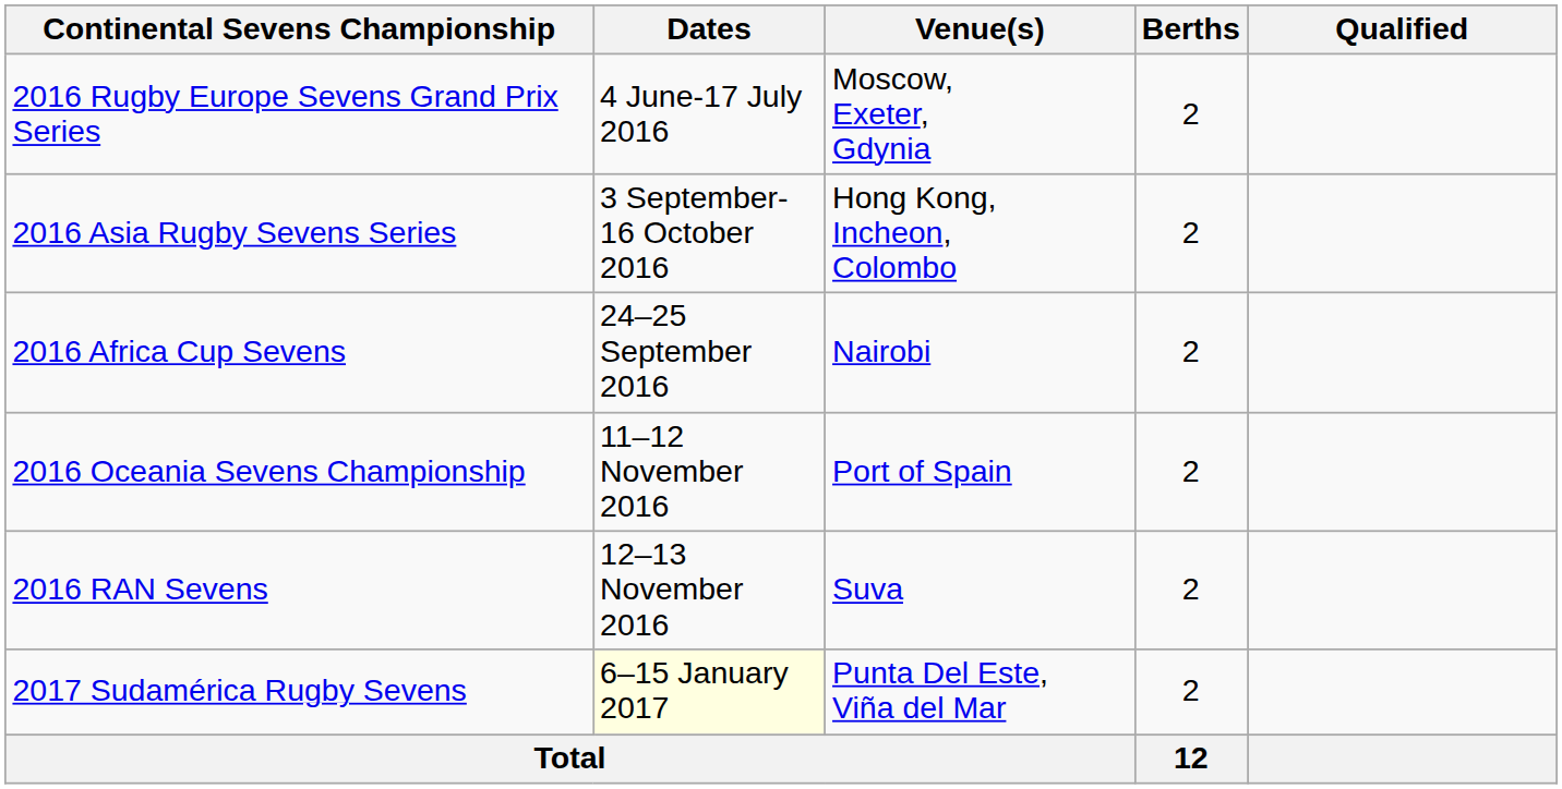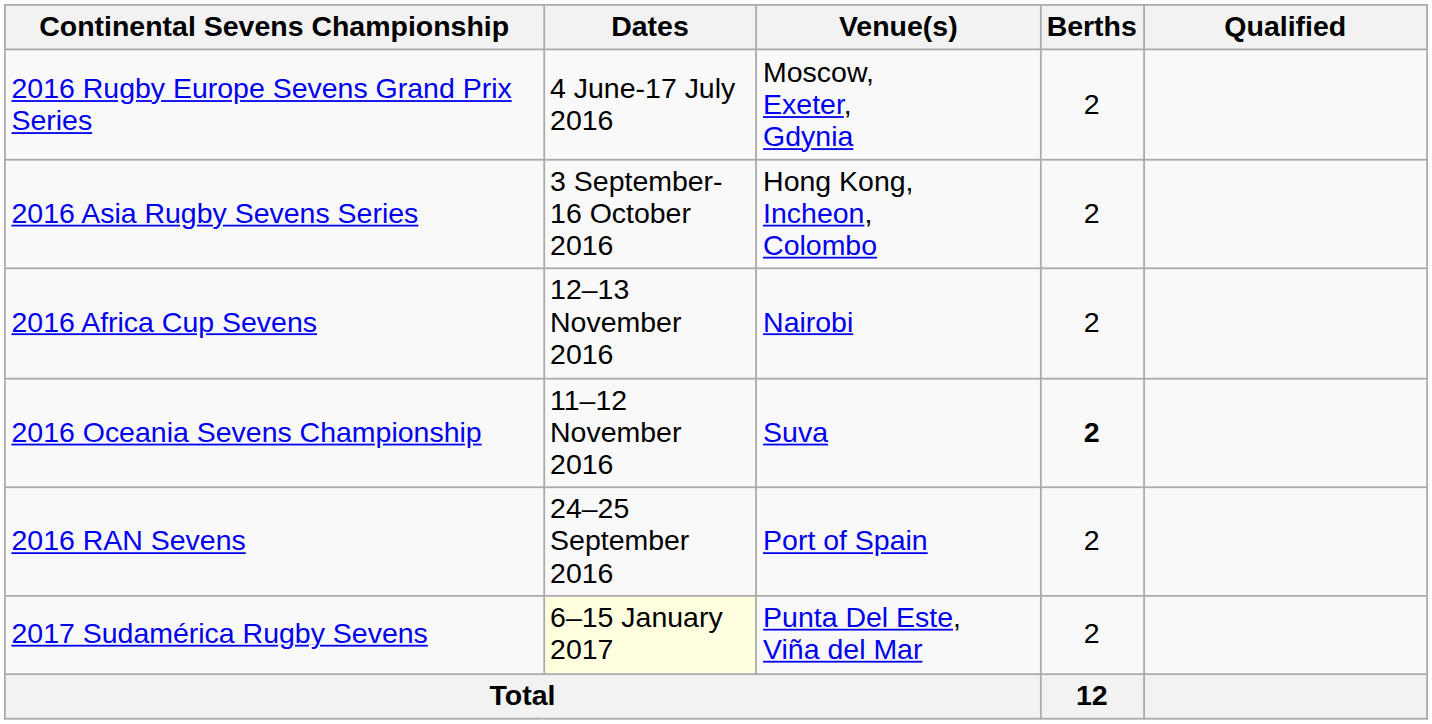 <table class="wikitable" style="width:800px;">
 <tr>
 <th style="width:38%;">Continental Sevens Championship</th>
 <th style="width:15%;">Dates</th>
 <th style="width:20%;">Venue(s)</th>
 <th width=5%>Berths</th>
 <th style="width:20%;">Qualified</th>
 </tr>
 <tr>
 <td><a href='#'>2016 Rugby Europe Sevens Grand Prix Series</a></td>
 <td>4 June-17 July 2016</td>
 <td> Moscow,<br>  <a href='#'>Exeter</a>, <br>  <a href='#'>Gdynia</a></td>
 <td align=center>2</td>
 <td><br> </td>
 </tr>
 <tr>
 <td><a href='#'>2016 Asia Rugby Sevens Series</a></td>
 <td>3 September-<br>16 October 2016</td>
 <td> Hong Kong, <br>  <a href='#'>Incheon</a>, <br>  <a href='#'>Colombo</a></td>
 <td align=center>2</td>
 <td> <br> </td>
 </tr>
 <tr>
 <td><a href='#'>2016 Africa Cup Sevens</a></td>
-<td>24–25 September 2016</td>
+<td>12–13 November 2016</td>
 <td> <a href='#'>Nairobi</a></td>
 <td align=center>2</td>
 <td><br> </td>
 </tr>
 <tr>
 <td><a href='#'>2016 Oceania Sevens Championship</a></td>
 <td>11–12 November 2016</td>
-<td> <a href='#'>Port of Spain</a></td>
-<td align=center>2</td>
+<td> <a href='#'>Suva</a></td>
+<td align=center><strong>2</strong></td>
 <td><br> </td>
 </tr>
 <tr>
 <td><a href='#'>2016 RAN Sevens</a></td>
-<td>12–13 November 2016</td>
-<td> <a href='#'>Suva</a></td>
+<td>24–25 September 2016</td>
+<td> <a href='#'>Port of Spain</a></td>
 <td align=center>2</td>
 <td><br> </td>
 </tr>
 <tr>
 <td><a href='#'>2017 Sudamérica Rugby Sevens</a></td>
 <td style="background: lightyellow;">6–15 January 2017</td>
 <td> <a href='#'>Punta Del Este</a>, <br>  <a href='#'>Viña del Mar</a></td>
 <td align=center>2</td>
 <td> <br> </td>
 </tr>
 <tr>
 <th colspan=3>Total</th>
 <th>12</th>
 <th></th>
 </tr>
 </table>
